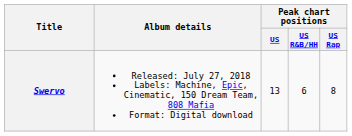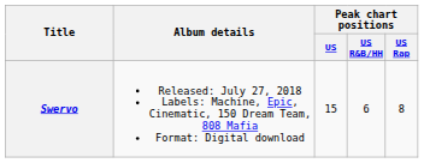 <table class="wikitable plainrowheaders" style="text-align:center;">
 <tr>
 <th scope="col" rowspan="2" style="width:10em;">Title</th>
 <th scope="col" rowspan="2" style="width:19em;">Album details</th>
 <th scope="col" colspan="3">Peak chart positions</th>
 </tr>
 <tr>
 <th scope="col" style="width:3em;font-size:90%;"><a href='#'>US</a><br></th>
 <th scope="col" style="width:3em;font-size:90%;"><a href='#'>US<br>R&B/HH</a><br></th>
 <th scope="col" style="width:3em;font-size:90%;"><a href='#'>US<br>Rap</a><br></th>
 </tr>
 <tr>
 <th scope="row"><em><a href='#'>Swervo</a></em><br></th>
 <td><br><ul><li>Released: July 27, 2018</li><li>Labels: Machine, <a href='#'>Epic</a>, Cinematic, 150 Dream Team, <a href='#'>808 Mafia</a></li><li>Format: Digital download</li></ul></td>
-<td>13</td>
+<td>15</td>
 <td>6</td>
 <td>8</td>
 </tr>
 </table>
